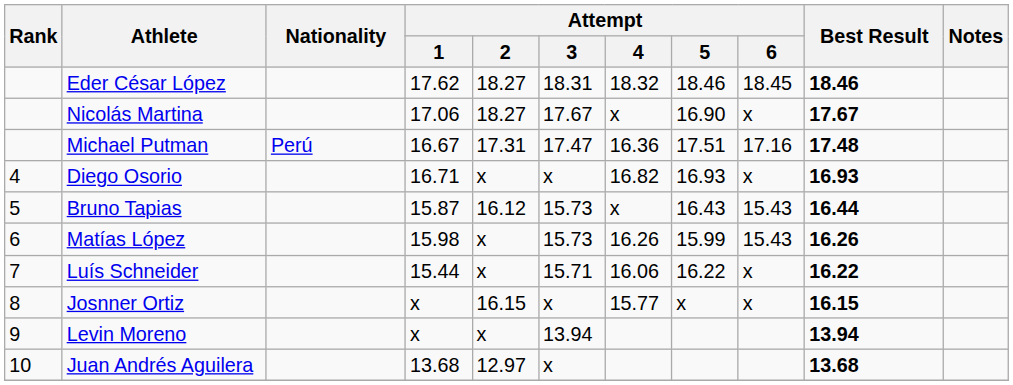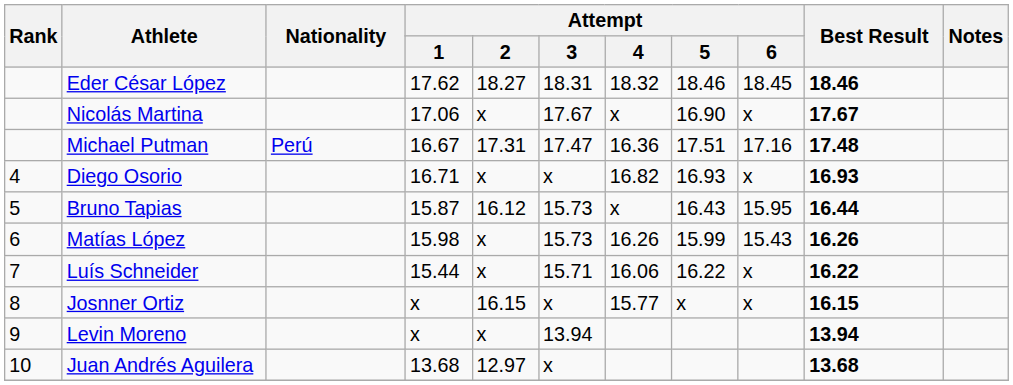 <table class="wikitable" style="font-size:95%" style="width:35em;" style="text-align:center">
 <tr>
 <th rowspan=2>Rank</th>
 <th rowspan=2 width=150>Athlete</th>
 <th rowspan=2 width=100>Nationality</th>
 <th colspan=6 width=300>Attempt</th>
 <th rowspan=2 width=100>Best Result</th>
 <th rowspan=2>Notes</th>
 </tr>
 <tr>
 <th>1</th>
 <th>2</th>
 <th>3</th>
 <th>4</th>
 <th>5</th>
 <th>6</th>
 </tr>
 <tr>
 <td></td>
 <td align=left><a href='#'>Eder César López</a></td>
 <td align=left></td>
 <td>17.62</td>
 <td>18.27</td>
 <td>18.31</td>
 <td>18.32</td>
 <td>18.46</td>
 <td>18.45</td>
 <td><strong>18.46</strong></td>
 <td></td>
 </tr>
 <tr>
 <td></td>
 <td align=left><a href='#'>Nicolás Martina</a></td>
 <td align=left></td>
 <td>17.06</td>
-<td>18.27</td>
+<td>x</td>
 <td>17.67</td>
 <td>x</td>
 <td>16.90</td>
 <td>x</td>
 <td><strong>17.67</strong></td>
 <td></td>
 </tr>
 <tr>
 <td></td>
 <td align=left><a href='#'>Michael Putman</a></td>
 <td align=left> <a href='#'>Perú</a></td>
 <td>16.67</td>
 <td>17.31</td>
 <td>17.47</td>
 <td>16.36</td>
 <td>17.51</td>
 <td>17.16</td>
 <td><strong>17.48</strong></td>
 <td></td>
 </tr>
 <tr>
 <td>4</td>
 <td align=left><a href='#'>Diego Osorio</a></td>
 <td align=left></td>
 <td>16.71</td>
 <td>x</td>
 <td>x</td>
 <td>16.82</td>
 <td>16.93</td>
 <td>x</td>
 <td><strong>16.93</strong></td>
 <td></td>
 </tr>
 <tr>
 <td>5</td>
 <td align=left><a href='#'>Bruno Tapias</a></td>
 <td align=left></td>
 <td>15.87</td>
 <td>16.12</td>
 <td>15.73</td>
 <td>x</td>
 <td>16.43</td>
-<td>15.43</td>
+<td>15.95</td>
 <td><strong>16.44</strong></td>
 <td></td>
 </tr>
 <tr>
 <td>6</td>
 <td align=left><a href='#'>Matías López</a></td>
 <td align=left></td>
 <td>15.98</td>
 <td>x</td>
 <td>15.73</td>
 <td>16.26</td>
 <td>15.99</td>
 <td>15.43</td>
 <td><strong>16.26</strong></td>
 <td></td>
 </tr>
 <tr>
 <td>7</td>
 <td align=left><a href='#'>Luís Schneider</a></td>
 <td align=left></td>
 <td>15.44</td>
 <td>x</td>
 <td>15.71</td>
 <td>16.06</td>
 <td>16.22</td>
 <td>x</td>
 <td><strong>16.22</strong></td>
 <td></td>
 </tr>
 <tr>
 <td>8</td>
 <td align=left><a href='#'>Josnner Ortiz</a></td>
 <td align=left></td>
 <td>x</td>
 <td>16.15</td>
 <td>x</td>
 <td>15.77</td>
 <td>x</td>
 <td>x</td>
 <td><strong>16.15</strong></td>
 <td></td>
 </tr>
 <tr>
 <td>9</td>
 <td align=left><a href='#'>Levin Moreno</a></td>
 <td align=left></td>
 <td>x</td>
 <td>x</td>
 <td>13.94</td>
 <td></td>
 <td></td>
 <td></td>
 <td><strong>13.94</strong></td>
 <td></td>
 </tr>
 <tr>
 <td>10</td>
 <td align=left><a href='#'>Juan Andrés Aguilera</a></td>
 <td align=left></td>
 <td>13.68</td>
 <td>12.97</td>
 <td>x</td>
 <td></td>
 <td></td>
 <td></td>
 <td><strong>13.68</strong></td>
 <td></td>
 </tr>
 <tr>
 </tr>
 </table>
